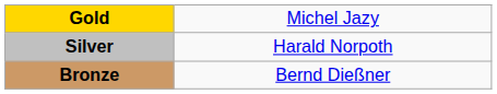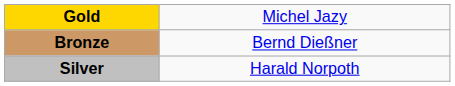 <table class="wikitable" style="text-align:center; " width="35%">
 <tr>
 <td bgcolor="gold"><strong>Gold</strong></td>
 <td><a href='#'>Michel Jazy</a><br>  <small><em></em></small></td>
 </tr>
 <tr>
+<td bgcolor="CC9966"><strong>Bronze</strong></td>
+<td><a href='#'>Bernd Dießner</a><br>  <small><em></em></small></td>
+</tr>
+<tr>
 <td bgcolor="silver"><strong>Silver</strong></td>
 <td><a href='#'>Harald Norpoth</a><br>  <small><em></em></small></td>
 </tr>
-<tr>
-<td bgcolor="CC9966"><strong>Bronze</strong></td>
-<td><a href='#'>Bernd Dießner</a><br>  <small><em></em></small></td>
-</tr>
 </table>
